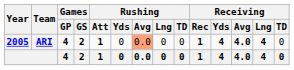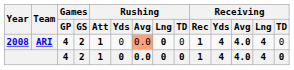 <table class="wikitable" style="text-align:center;">
 <tr>
 <th rowspan="2">Year</th>
 <th rowspan="2">Team</th>
 <th colspan="2">Games</th>
 <th colspan="5">Rushing</th>
 <th colspan="5">Receiving</th>
 </tr>
 <tr>
 <th>GP</th>
 <th>GS</th>
 <th>Att</th>
 <th>Yds</th>
 <th>Avg</th>
 <th>Lng</th>
 <th>TD</th>
 <th>Rec</th>
 <th>Yds</th>
 <th>Avg</th>
 <th>Lng</th>
 <th>TD</th>
 </tr>
 <tr>
-<th><a href='#'>2005</a></th>
+<th><a href='#'>2008</a></th>
 <th><a href='#'>ARI</a></th>
 <td><strong>4</strong></td>
 <td><strong>2</strong></td>
 <td><strong>1</strong></td>
 <td>0</td>
 <td style="background: lightsalmon;">0.0</td>
-<td>0</td>
+<td><strong>0</strong></td>
 <td>0</td>
 <td><strong>1</strong></td>
 <td><strong>4</strong></td>
 <td><strong>4.0</strong></td>
 <td><strong>4</strong></td>
 <td>0</td>
 </tr>
 <tr>
 <th colspan="2"></th>
 <th>4</th>
 <th>2</th>
 <th>1</th>
 <th>0</th>
 <th>0.0</th>
 <th>0</th>
 <th>0</th>
 <th>1</th>
 <th>4</th>
 <th>4.0</th>
 <th>4</th>
 <th>0</th>
 </tr>
 </table>
